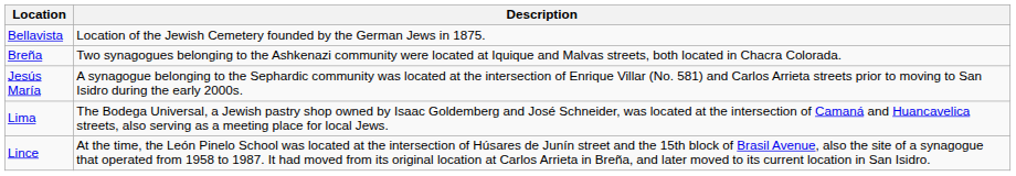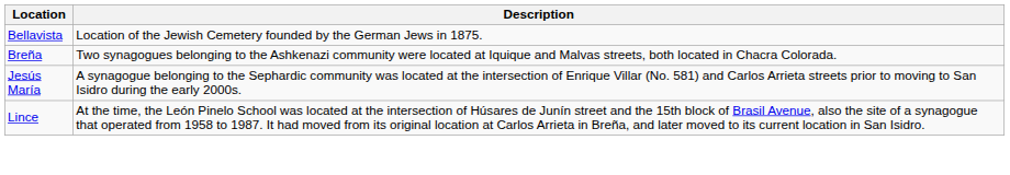 <table class="wikitable">
 <tr>
 <th>Location</th>
 <th>Description</th>
 </tr>
 <tr>
 <td><a href='#'>Bellavista</a></td>
 <td>Location of the Jewish Cemetery founded by the German Jews in 1875.</td>
 </tr>
 <tr>
 <td><a href='#'>Breña</a></td>
 <td>Two synagogues belonging to the Ashkenazi community were located at Iquique and Malvas streets, both located in Chacra Colorada.</td>
 </tr>
 <tr>
 <td><a href='#'>Jesús María</a></td>
 <td>A synagogue belonging to the Sephardic community was located at the intersection of Enrique Villar (No. 581) and Carlos Arrieta streets prior to moving to San Isidro during the early 2000s.</td>
 </tr>
 <tr>
-<td><a href='#'>Lima</a></td>
-<td>The Bodega Universal, a Jewish pastry shop owned by Isaac Goldemberg and José Schneider, was located at the intersection of <a href='#'>Camaná</a> and <a href='#'>Huancavelica</a> streets, also serving as a meeting place for local Jews.</td>
-</tr>
-<tr>
 <td><a href='#'>Lince</a></td>
 <td>At the time, the León Pinelo School was located at the intersection of Húsares de Junín street and the 15th block of <a href='#'>Brasil Avenue</a>, also the site of a synagogue that operated from 1958 to 1987. It had moved from its original location at Carlos Arrieta in Breña, and later moved to its current location in San Isidro.</td>
 </tr>
 </table>
